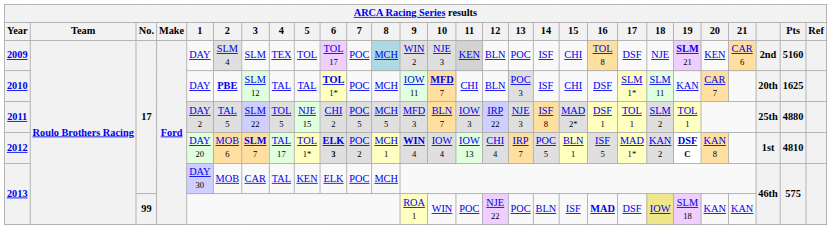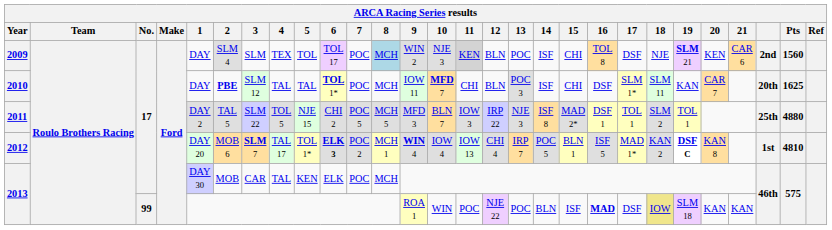 <table class="wikitable" style="text-align:center; font-size:75%">
 <tr>
 <th colspan=45><a href='#'>ARCA Racing Series</a> results</th>
 </tr>
 <tr>
 <th>Year</th>
 <th>Team</th>
 <th>No.</th>
 <th>Make</th>
 <th>1</th>
 <th>2</th>
 <th>3</th>
 <th>4</th>
 <th>5</th>
 <th>6</th>
 <th>7</th>
 <th>8</th>
 <th>9</th>
 <th>10</th>
 <th>11</th>
 <th>12</th>
 <th>13</th>
 <th>14</th>
 <th>15</th>
 <th>16</th>
 <th>17</th>
 <th>18</th>
 <th>19</th>
 <th>20</th>
 <th>21</th>
 <th></th>
 <th>Pts</th>
 <th>Ref</th>
 </tr>
 <tr>
 <th><a href='#'>2009</a></th>
 <th rowspan=6><a href='#'>Roulo Brothers Racing</a></th>
 <th rowspan=5>17</th>
 <th rowspan=6><a href='#'>Ford</a></th>
 <td><a href='#'>DAY</a></td>
 <td style="background:#DFDFDF;"><a href='#'>SLM</a><br><small>4</small></td>
 <td><a href='#'>SLM</a></td>
 <td><a href='#'>TEX</a></td>
 <td><a href='#'>TOL</a></td>
 <td style="background:#EFCFFF;"><a href='#'>TOL</a><br><small>17</small></td>
 <td><a href='#'>POC</a></td>
 <td style="background: lightblue;"><a href='#'>MCH</a></td>
 <td style="background:#DFDFDF;"><a href='#'>WIN</a><br><small>2</small></td>
 <td style="background:#DFDFDF;"><a href='#'>NJE</a><br><small>3</small></td>
 <td style="background: lightgrey;"><a href='#'>KEN</a></td>
 <td><a href='#'>BLN</a></td>
 <td><a href='#'>POC</a></td>
 <td><a href='#'>ISF</a></td>
 <td><a href='#'>CHI</a></td>
 <td style="background:#FFDF9F;"><a href='#'>TOL</a><br><small>8</small></td>
 <td><a href='#'>DSF</a></td>
 <td><a href='#'>NJE</a></td>
 <td style="background:#EFCFFF;"><strong><a href='#'>SLM</a></strong><br><small>21</small></td>
 <td><a href='#'>KEN</a></td>
 <td style="background:#FFDF9F;"><a href='#'>CAR</a><br><small>6</small></td>
 <th>2nd</th>
-<th>5160</th>
+<th>1560</th>
 <th></th>
 </tr>
 <tr>
 <th><a href='#'>2010</a></th>
 <td><a href='#'>DAY</a></td>
 <td><strong><a href='#'>PBE</a></strong></td>
 <td style="background:#DFFFDF;"><a href='#'>SLM</a><br><small>12</small></td>
 <td><a href='#'>TAL</a></td>
 <td><a href='#'>TAL</a></td>
 <td style="background:#FFFFBF;"><strong><a href='#'>TOL</a></strong><br><small>1*</small></td>
 <td><a href='#'>POC</a></td>
 <td><a href='#'>MCH</a></td>
 <td style="background:#DFFFDF;"><a href='#'>IOW</a><br><small>11</small></td>
 <td style="background:#FFDF9F;"><strong><a href='#'>MFD</a></strong><br><small>7</small></td>
 <td><a href='#'>CHI</a></td>
 <td><a href='#'>BLN</a></td>
 <td style="background:#DFDFDF;"><a href='#'>POC</a><br><small>3</small></td>
 <td><a href='#'>ISF</a></td>
 <td><a href='#'>CHI</a></td>
 <td><a href='#'>DSF</a></td>
 <td style="background:#FFFFBF;"><a href='#'>SLM</a><br><small>1*</small></td>
 <td style="background:#DFFFDF;"><a href='#'>SLM</a><br><small>11</small></td>
 <td><a href='#'>KAN</a></td>
 <td style="background:#FFDF9F;"><a href='#'>CAR</a><br><small>7</small></td>
 <td></td>
 <th>20th</th>
 <th>1625</th>
 <th></th>
 </tr>
 <tr>
 <th><a href='#'>2011</a></th>
 <td style="background:#DFDFDF;"><a href='#'>DAY</a><br><small>2</small></td>
 <td style="background:#DFDFDF;"><a href='#'>TAL</a><br><small>5</small></td>
 <td style="background:#CFCFFF;"><a href='#'>SLM</a><br><small>22</small></td>
 <td style="background:#DFDFDF;"><a href='#'>TOL</a><br><small>5</small></td>
 <td style="background:#DFFFDF;"><a href='#'>NJE</a><br><small>15</small></td>
 <td style="background:#DFDFDF;"><a href='#'>CHI</a><br><small>2</small></td>
 <td style="background:#DFDFDF;"><a href='#'>POC</a><br><small>5</small></td>
 <td style="background:#DFDFDF;"><a href='#'>MCH</a><br><small>5</small></td>
 <td style="background:#DFDFDF;"><a href='#'>MFD</a><br><small>3</small></td>
 <td style="background:#FFDF9F;"><a href='#'>BLN</a><br><small>7</small></td>
 <td style="background:#DFDFDF;"><a href='#'>IOW</a><br><small>3</small></td>
 <td style="background:#CFCFFF;"><a href='#'>IRP</a><br><small>22</small></td>
 <td style="background:#DFDFDF;"><a href='#'>NJE</a><br><small>3</small></td>
 <td style="background:#FFDF9F;"><a href='#'>ISF</a><br><small>8</small></td>
 <td style="background:#DFDFDF;"><a href='#'>MAD</a><br><small>2*</small></td>
 <td style="background:#FFFFBF;"><a href='#'>DSF</a><br><small>1</small></td>
 <td style="background:#FFFFBF;"><a href='#'>TOL</a><br><small>1</small></td>
 <td style="background:#DFDFDF;"><a href='#'>SLM</a><br><small>2</small></td>
 <td style="background:#FFFFBF;"><a href='#'>TOL</a><br><small>1</small></td>
 <td colspan=2></td>
 <th>25th</th>
 <th>4880</th>
 <th></th>
 </tr>
 <tr>
 <th><a href='#'>2012</a></th>
 <td style="background:#DFFFDF;"><a href='#'>DAY</a><br><small>20</small></td>
 <td style="background:#FFDF9F;"><a href='#'>MOB</a><br><small>6</small></td>
 <td style="background:#FFDF9F;"><strong><a href='#'>SLM</a></strong><br><small>7</small></td>
 <td style="background:#DFFFDF;"><a href='#'>TAL</a><br><small>17</small></td>
 <td style="background:#FFFFBF;"><a href='#'>TOL</a><br><small>1*</small></td>
 <td style="background:#DFDFDF;"><strong><a href='#'>ELK</a><br><small>3</small></strong></td>
 <td style="background:#DFDFDF;"><a href='#'>POC</a><br><small>2</small></td>
 <td style="background:#FFFFBF;"><a href='#'>MCH</a><br><small>1</small></td>
 <td style="background:#DFDFDF;"><strong><a href='#'>WIN</a></strong><br><small>4</small></td>
 <td style="background:#DFDFDF;"><a href='#'>IOW</a><br><small>4</small></td>
 <td style="background:#DFFFDF;"><a href='#'>IOW</a><br><small>13</small></td>
 <td style="background:#DFDFDF;"><a href='#'>CHI</a><br><small>4</small></td>
 <td style="background:#FFDF9F;"><a href='#'>IRP</a><br><small>7</small></td>
 <td style="background:#DFDFDF;"><a href='#'>POC</a><br><small>5</small></td>
 <td style="background:#FFFFBF;"><a href='#'>BLN</a><br><small>1</small></td>
 <td style="background:#DFDFDF;"><a href='#'>ISF</a><br><small>5</small></td>
 <td style="background:#FFFFBF;"><a href='#'>MAD</a><br><small>1*</small></td>
 <td style="background:#DFDFDF;"><a href='#'>KAN</a><br><small>2</small></td>
 <td style="background:#FFFFFF;"><strong><a href='#'>DSF</a><br><small>C</small></strong></td>
 <td style="background:#FFDF9F;"><a href='#'>KAN</a><br><small>8</small></td>
 <td></td>
 <th>1st</th>
 <th>4810</th>
 <th></th>
 </tr>
 <tr>
 <th rowspan=2><a href='#'>2013</a></th>
 <td style="background:#CFCFFF;"><a href='#'>DAY</a><br><small>30</small></td>
 <td><a href='#'>MOB</a></td>
 <td><a href='#'>CAR</a></td>
 <td><a href='#'>TAL</a></td>
 <td><a href='#'>KEN</a></td>
 <td><a href='#'>ELK</a></td>
 <td><a href='#'>POC</a></td>
 <td><a href='#'>MCH</a></td>
 <td colspan=13></td>
 <th rowspan=2>46th</th>
 <th rowspan=2>575</th>
 <th rowspan=2></th>
 </tr>
 <tr>
 <th>99</th>
 <td colspan=8></td>
 <td style="background:#FFFFBF;"><a href='#'>ROA</a><br><small>1</small></td>
 <td><a href='#'>WIN</a></td>
 <td><a href='#'>POC</a></td>
 <td style="background:#EFCFFF;"><a href='#'>NJE</a><br><small>22</small></td>
 <td><a href='#'>POC</a></td>
 <td><a href='#'>BLN</a></td>
 <td><a href='#'>ISF</a></td>
 <td><strong><a href='#'>MAD</a></strong></td>
 <td><a href='#'>DSF</a></td>
 <td style="background: khaki;"><a href='#'>IOW</a></td>
 <td style="background:#EFCFFF;"><a href='#'>SLM</a><br><small>18</small></td>
 <td><a href='#'>KAN</a></td>
 <td><a href='#'>KAN</a></td>
 </tr>
 </table>
